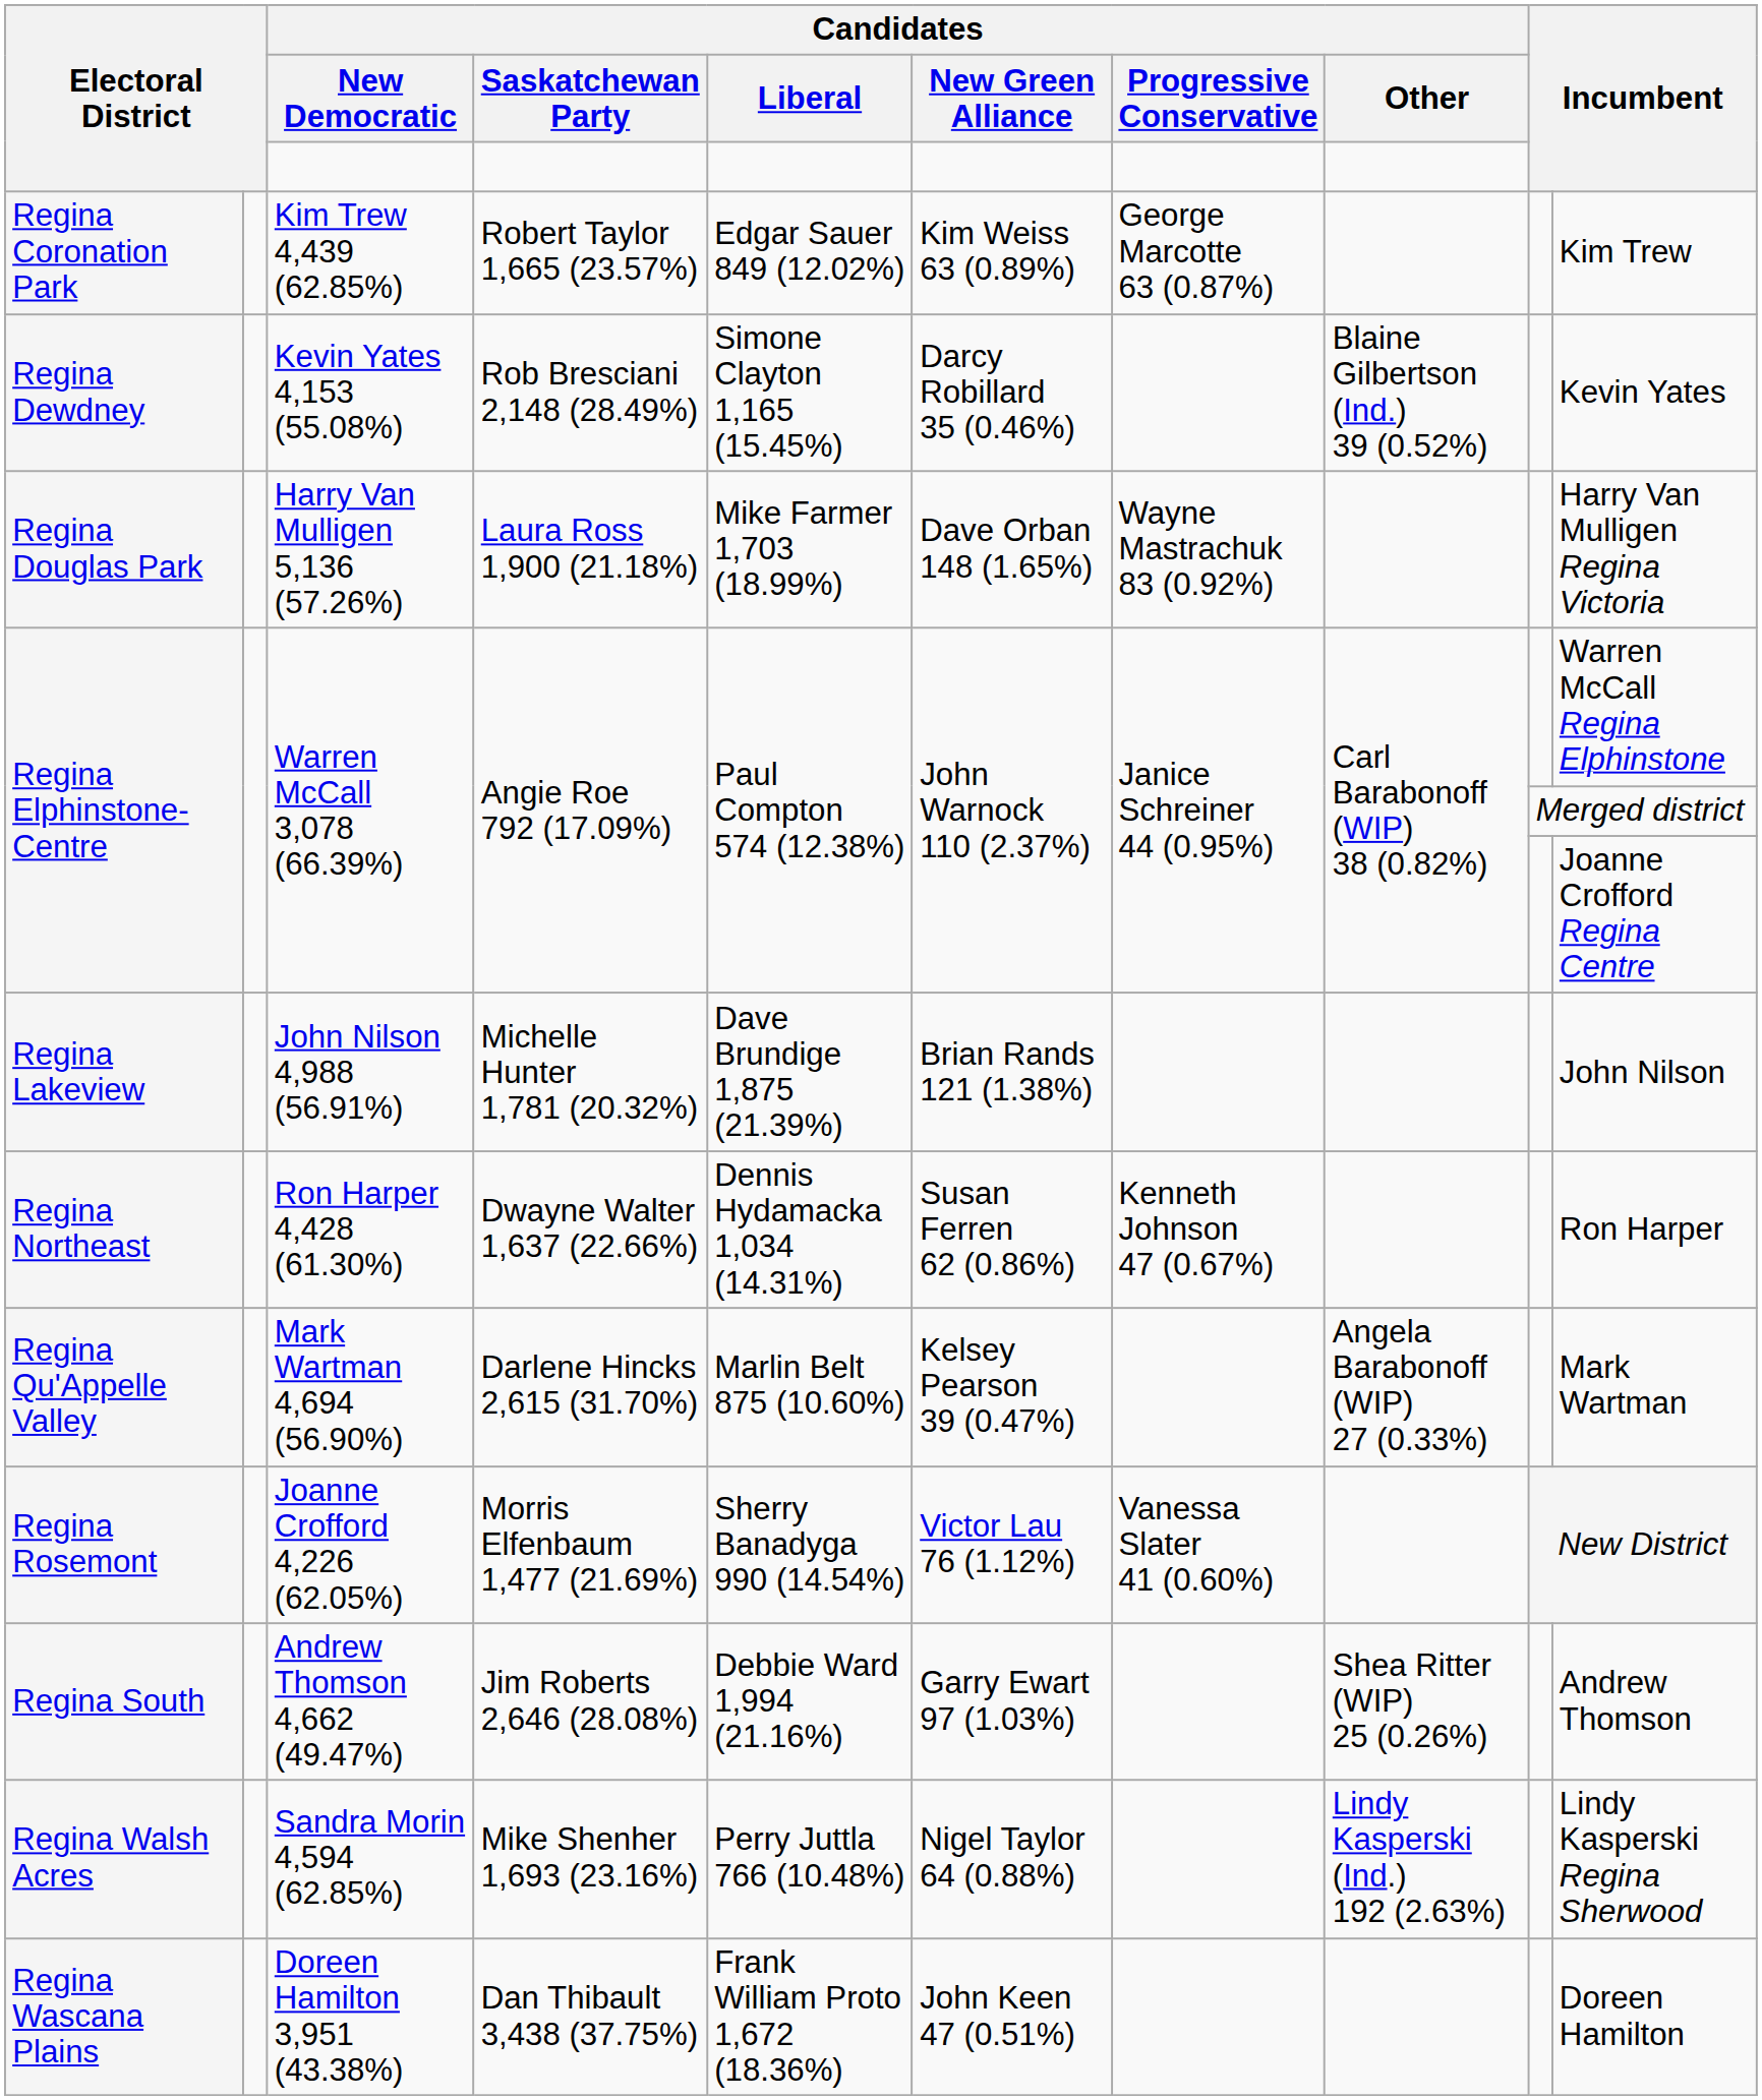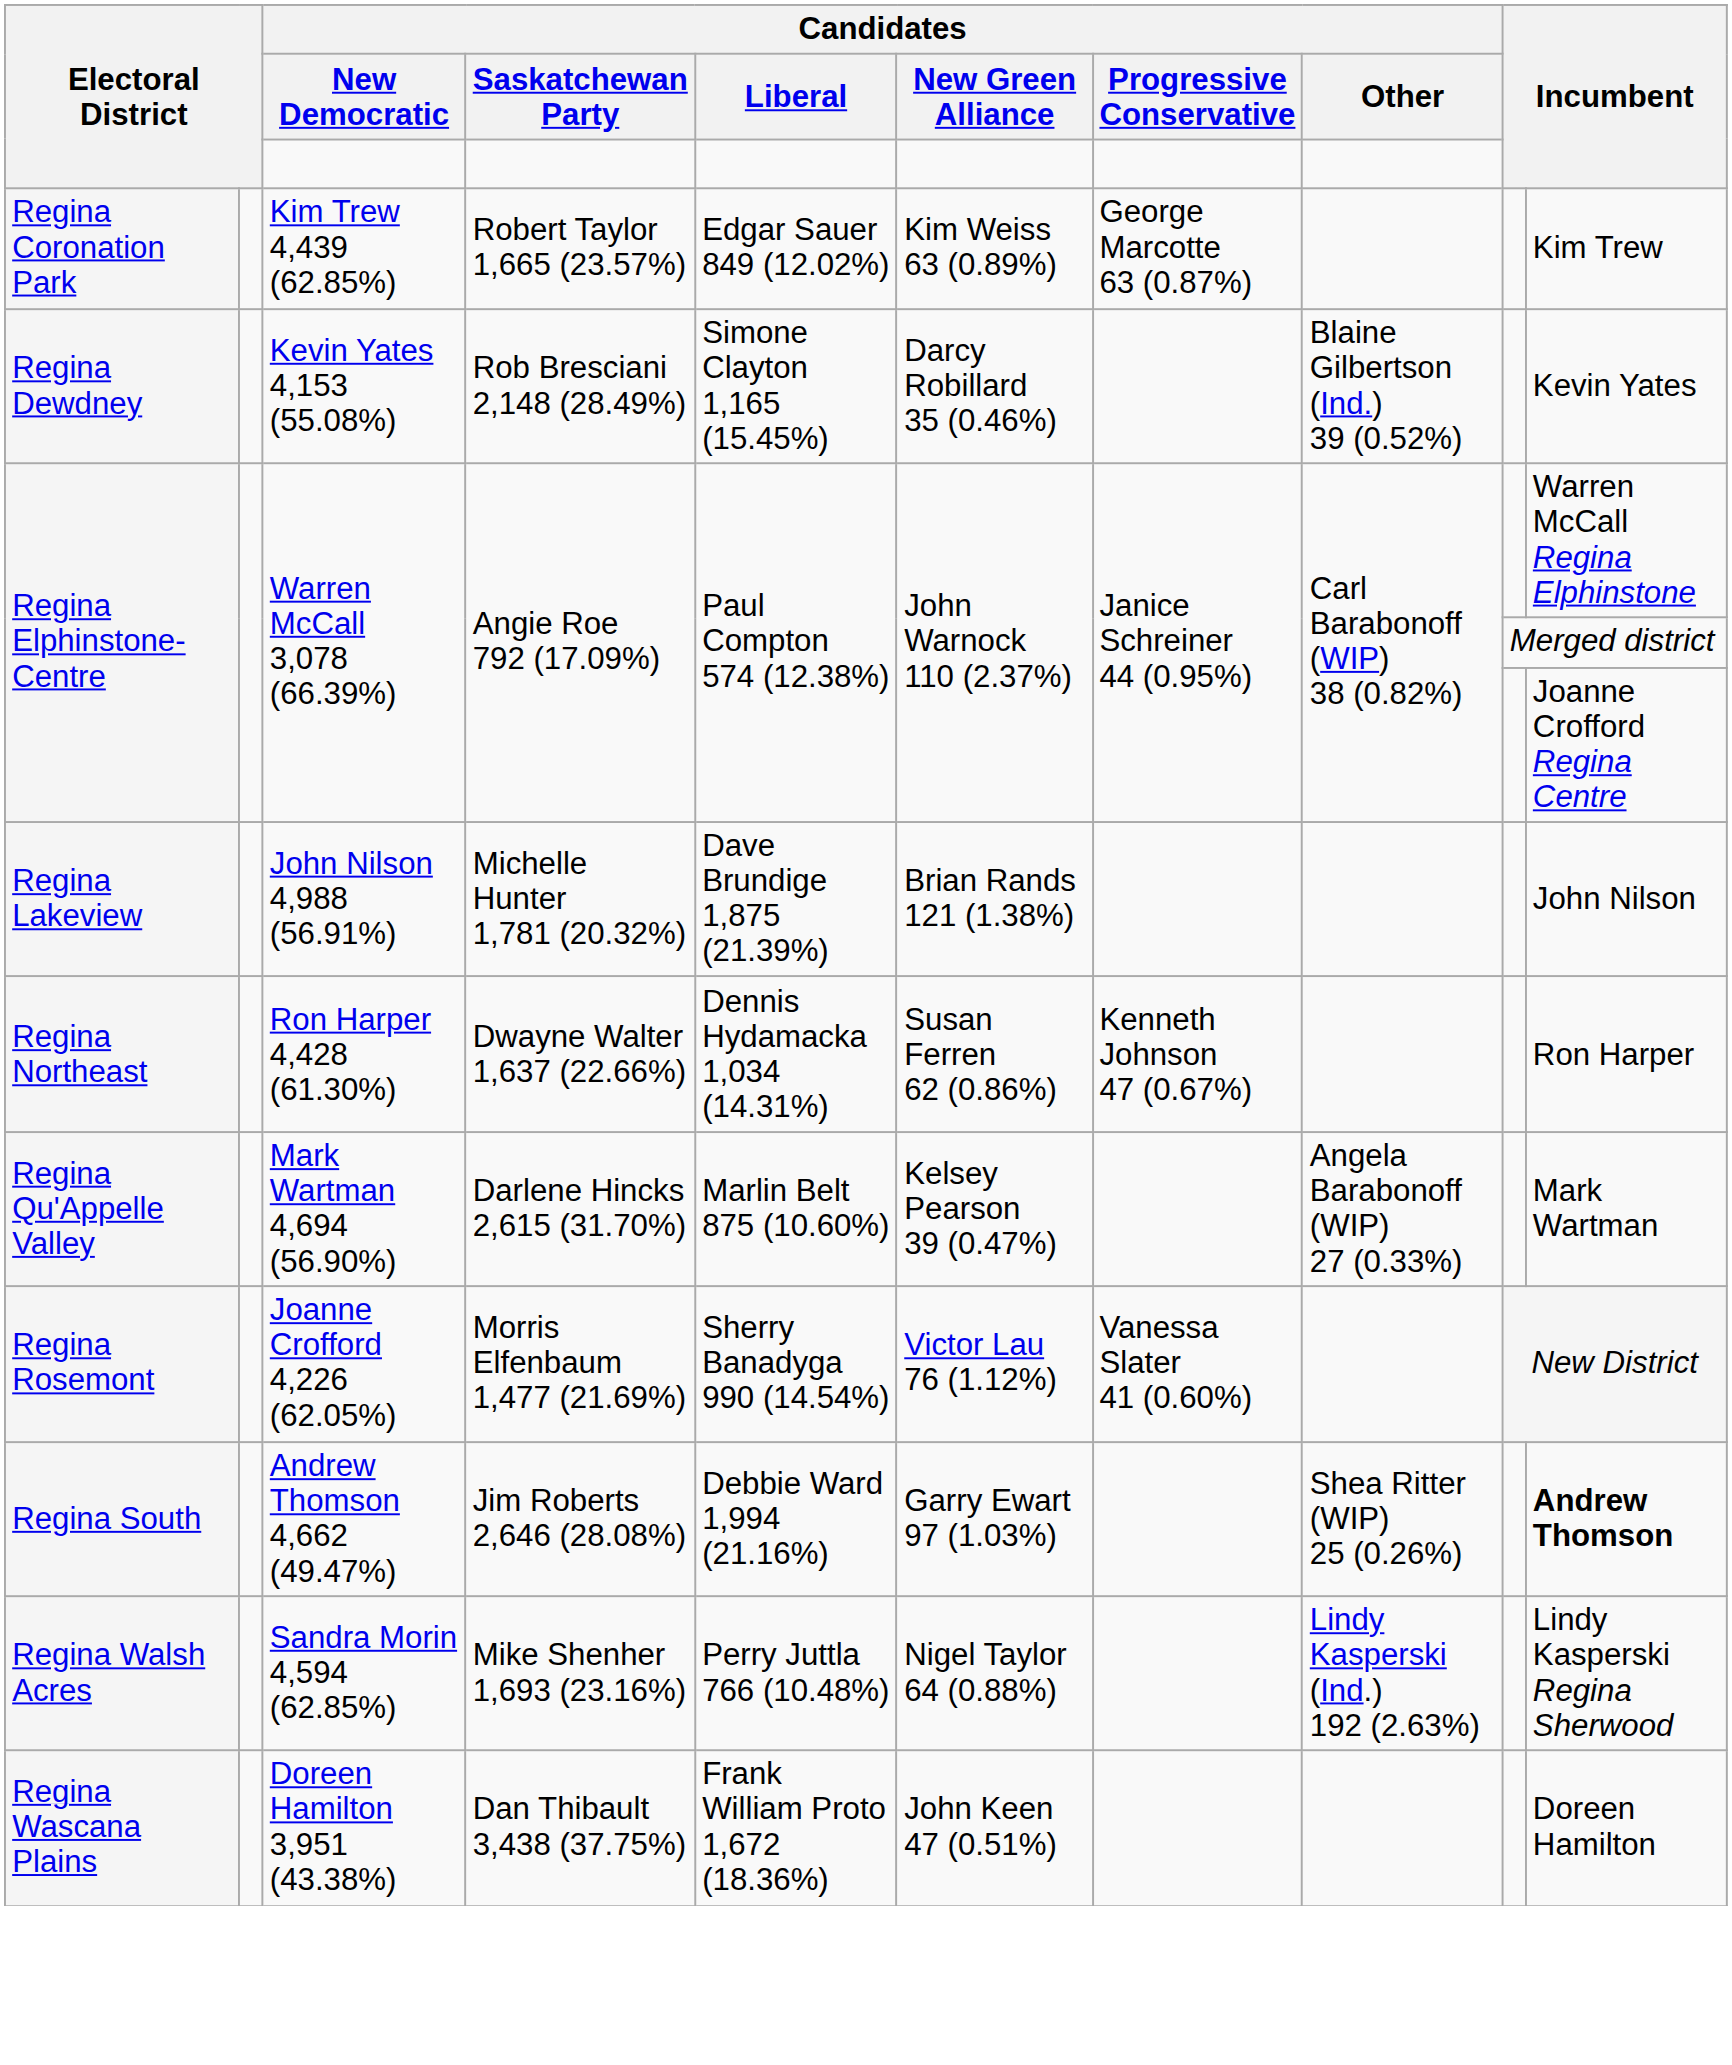 <table class="wikitable" style="width:100%">
 <tr>
 <th style="width:15%;" rowspan=3 colspan=2>Electoral District</th>
 <th colspan=6>Candidates</th>
 <th style="width:14%;" rowspan=3 colspan=2>Incumbent</th>
 </tr>
 <tr>
 <th width=12%><a href='#'>New Democratic</a></th>
 <th width=12%><a href='#'>Saskatchewan<br>Party</a></th>
 <th width=12%><a href='#'>Liberal</a></th>
 <th width=12%><a href='#'>New Green<br>Alliance</a></th>
 <th width=12%><a href='#'>Progressive<br>Conservative</a></th>
 <th width=12%>Other</th>
 </tr>
 <tr>
 <td width=12% > </td>
 <td width=12% > </td>
 <td width=12% > </td>
 <td width=12% > </td>
 <td width=12% > </td>
 <td width=12% > </td>
 </tr>
 <tr>
 <td bgcolor=whitesmoke><a href='#'>Regina Coronation Park</a></td>
 <td> </td>
 <td><a href='#'>Kim Trew</a><br>4,439 (62.85%)</td>
 <td>Robert Taylor <br>1,665 (23.57%)</td>
 <td>Edgar Sauer <br>849 (12.02%)</td>
 <td>Kim Weiss <br>63 (0.89%)</td>
 <td>George Marcotte <br>63 (0.87%)</td>
 <td></td>
 <td> </td>
 <td>Kim Trew</td>
 </tr>
 <tr>
 <td bgcolor=whitesmoke><a href='#'>Regina Dewdney</a></td>
 <td> </td>
 <td><a href='#'>Kevin Yates</a><br>4,153 (55.08%)</td>
 <td>Rob Bresciani <br>2,148 (28.49%)</td>
 <td>Simone Clayton <br>1,165 (15.45%)</td>
 <td>Darcy Robillard <br>35 (0.46%)</td>
 <td></td>
 <td>Blaine Gilbertson (<a href='#'>Ind.</a>)<br>39 (0.52%)</td>
 <td> </td>
 <td>Kevin Yates</td>
-</tr>
-<tr>
-<td bgcolor=whitesmoke><a href='#'>Regina Douglas Park</a></td>
-<td> </td>
-<td><a href='#'>Harry Van Mulligen</a><br>5,136 (57.26%)</td>
-<td><a href='#'>Laura Ross</a> <br>1,900 (21.18%)</td>
-<td>Mike Farmer <br>1,703 (18.99%)</td>
-<td>Dave Orban <br>148 (1.65%)</td>
-<td>Wayne Mastrachuk <br>83 (0.92%)</td>
-<td></td>
-<td> </td>
-<td>Harry Van Mulligen<br><span><em>Regina Victoria</em></span></td>
 </tr>
 <tr>
 <td rowspan=3 style="background:whitesmoke;"><a href='#'>Regina Elphinstone-Centre</a></td>
 <td rowspan=3 > </td>
 <td rowspan=3><a href='#'>Warren McCall</a><br>3,078 (66.39%)</td>
 <td rowspan=3>Angie Roe <br>792 (17.09%)</td>
 <td rowspan=3>Paul Compton <br>574 (12.38%)</td>
 <td rowspan=3>John Warnock <br>110 (2.37%)</td>
 <td rowspan=3>Janice Schreiner <br>44 (0.95%)</td>
 <td rowspan=3>Carl Barabonoff (<a href='#'>WIP</a>)<br>38 (0.82%)</td>
 <td> </td>
 <td>Warren McCall<br><span><em><a href='#'>Regina Elphinstone</a></em></span></td>
 </tr>
 <tr>
 <td colspan=2><em>Merged district</em></td>
 </tr>
 <tr>
 <td> </td>
 <td>Joanne Crofford<br><span><em><a href='#'>Regina Centre</a></em></span></td>
 </tr>
 <tr>
 <td bgcolor=whitesmoke><a href='#'>Regina Lakeview</a></td>
 <td> </td>
 <td><a href='#'>John Nilson</a><br>4,988 (56.91%)</td>
 <td>Michelle Hunter <br>1,781 (20.32%)</td>
 <td>Dave Brundige <br>1,875 (21.39%)</td>
 <td>Brian Rands <br>121 (1.38%)</td>
 <td></td>
 <td></td>
 <td> </td>
 <td>John Nilson</td>
 </tr>
 <tr>
 <td bgcolor=whitesmoke><a href='#'>Regina Northeast</a></td>
 <td> </td>
 <td><a href='#'>Ron Harper</a><br>4,428 (61.30%)</td>
 <td>Dwayne Walter <br>1,637 (22.66%)</td>
 <td>Dennis Hydamacka <br>1,034 (14.31%)</td>
 <td>Susan Ferren <br>62 (0.86%)</td>
 <td>Kenneth Johnson <br>47 (0.67%)</td>
 <td></td>
 <td> </td>
 <td>Ron Harper</td>
 </tr>
 <tr>
 <td bgcolor=whitesmoke><a href='#'>Regina Qu'Appelle Valley</a></td>
 <td> </td>
 <td><a href='#'>Mark Wartman</a><br>4,694 (56.90%)</td>
 <td>Darlene Hincks <br>2,615 (31.70%)</td>
 <td>Marlin Belt <br>875 (10.60%)</td>
 <td>Kelsey Pearson <br>39 (0.47%)</td>
 <td></td>
 <td>Angela Barabonoff (WIP)<br>27 (0.33%)</td>
 <td> </td>
 <td>Mark Wartman</td>
 </tr>
 <tr>
 <td bgcolor=whitesmoke><a href='#'>Regina Rosemont</a></td>
 <td> </td>
 <td><a href='#'>Joanne Crofford</a><br>4,226 (62.05%)</td>
 <td>Morris Elfenbaum <br>1,477 (21.69%)</td>
 <td>Sherry Banadyga <br>990 (14.54%)</td>
 <td><a href='#'>Victor Lau</a> <br>76 (1.12%)</td>
 <td>Vanessa Slater <br>41 (0.60%)</td>
 <td></td>
 <td colspan=2  style="background:whitesmoke; text-align:center;"><em>New District</em></td>
 </tr>
 <tr>
 <td bgcolor=whitesmoke><a href='#'>Regina South</a></td>
 <td> </td>
 <td><a href='#'>Andrew Thomson</a> <br>4,662 (49.47%)</td>
 <td>Jim Roberts <br>2,646 (28.08%)</td>
 <td>Debbie Ward <br>1,994 (21.16%)</td>
 <td>Garry Ewart <br>97 (1.03%)</td>
 <td></td>
 <td>Shea Ritter (WIP)<br>25 (0.26%)</td>
 <td> </td>
-<td>Andrew Thomson</td>
+<td><strong>Andrew Thomson</strong></td>
 </tr>
 <tr>
 <td bgcolor=whitesmoke><a href='#'>Regina Walsh Acres</a></td>
 <td> </td>
 <td><a href='#'>Sandra Morin</a><br>4,594 (62.85%)</td>
 <td>Mike Shenher <br>1,693 (23.16%)</td>
 <td>Perry Juttla<br>766 (10.48%)</td>
 <td>Nigel Taylor <br>64 (0.88%)</td>
 <td></td>
 <td><a href='#'>Lindy Kasperski</a> (<a href='#'>Ind</a>.)<br>192 (2.63%)</td>
 <td> </td>
 <td>Lindy Kasperski<br><span><em>Regina Sherwood</em></span></td>
 </tr>
 <tr>
 <td bgcolor=whitesmoke><a href='#'>Regina Wascana Plains</a></td>
 <td> </td>
 <td><a href='#'>Doreen Hamilton</a><br>3,951 (43.38%)</td>
 <td>Dan Thibault <br>3,438 (37.75%)</td>
 <td>Frank William Proto<br>1,672 (18.36%)</td>
 <td>John Keen <br>47 (0.51%)</td>
 <td></td>
 <td></td>
 <td> </td>
 <td>Doreen Hamilton</td>
 </tr>
 </table>
